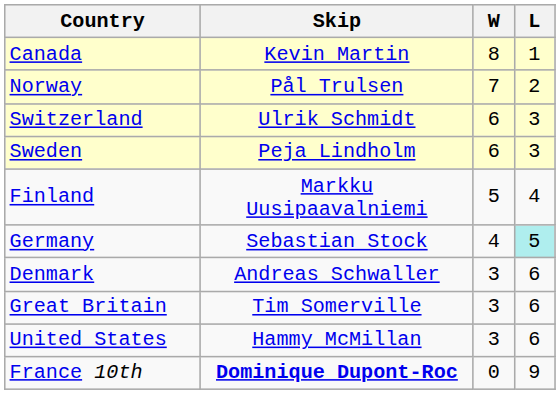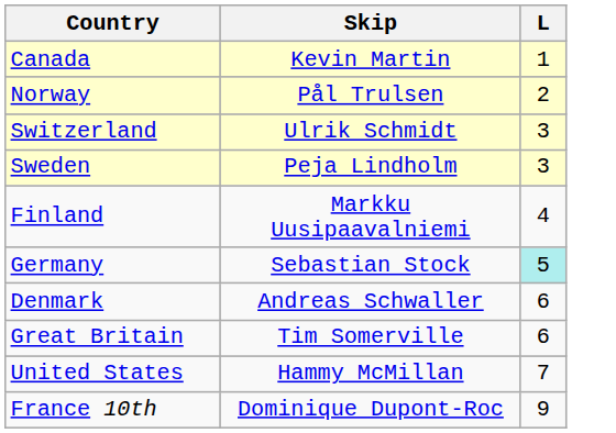 <table class="wikitable">
 <tr>
 <th bgcolor="#efefef" width="120">Country</th>
 <th bgcolor="#efefef" width="170">Skip</th>
-<th bgcolor="#efefef" width="20">W</th>
 <th bgcolor="#efefef" width="20">L</th>
 </tr>
 <tr align=center bgcolor="#ffffcc">
 <td align=left> <a href='#'>Canada</a></td>
 <td><a href='#'>Kevin Martin</a></td>
-<td>8</td>
 <td>1</td>
 </tr>
 <tr align=center bgcolor="#ffffcc">
 <td align=left> <a href='#'>Norway</a></td>
 <td><a href='#'>Pål Trulsen</a></td>
-<td>7</td>
 <td>2</td>
 </tr>
 <tr align=center bgcolor="#ffffcc">
 <td align=left> <a href='#'>Switzerland</a></td>
 <td><a href='#'>Ulrik Schmidt</a></td>
-<td>6</td>
 <td>3</td>
 </tr>
 <tr align=center bgcolor="#ffffcc">
 <td align=left> <a href='#'>Sweden</a></td>
 <td><a href='#'>Peja Lindholm</a></td>
-<td>6</td>
 <td>3</td>
 </tr>
 <tr align=center>
 <td align=left> <a href='#'>Finland</a></td>
 <td><a href='#'>Markku Uusipaavalniemi</a></td>
-<td>5</td>
 <td>4</td>
 </tr>
 <tr align=center>
 <td align=left> <a href='#'>Germany</a></td>
 <td><a href='#'>Sebastian Stock</a></td>
-<td>4</td>
 <td style="background: paleturquoise;">5</td>
 </tr>
 <tr align=center>
 <td align=left> <a href='#'>Denmark</a></td>
 <td><a href='#'>Andreas Schwaller</a></td>
-<td>3</td>
 <td>6</td>
 </tr>
 <tr align=center>
 <td align=left> <a href='#'>Great Britain</a></td>
 <td><a href='#'>Tim Somerville</a></td>
-<td>3</td>
 <td>6</td>
 </tr>
 <tr align=center>
 <td align=left> <a href='#'>United States</a></td>
 <td><a href='#'>Hammy McMillan</a></td>
-<td>3</td>
-<td>6</td>
+<td>7</td>
 </tr>
 <tr align=center>
 <td align=left> <a href='#'>France</a> <em>10th</em></td>
-<td><strong><a href='#'>Dominique Dupont-Roc</a></strong></td>
-<td>0</td>
+<td><a href='#'>Dominique Dupont-Roc</a></td>
 <td>9</td>
 </tr>
 </table>
